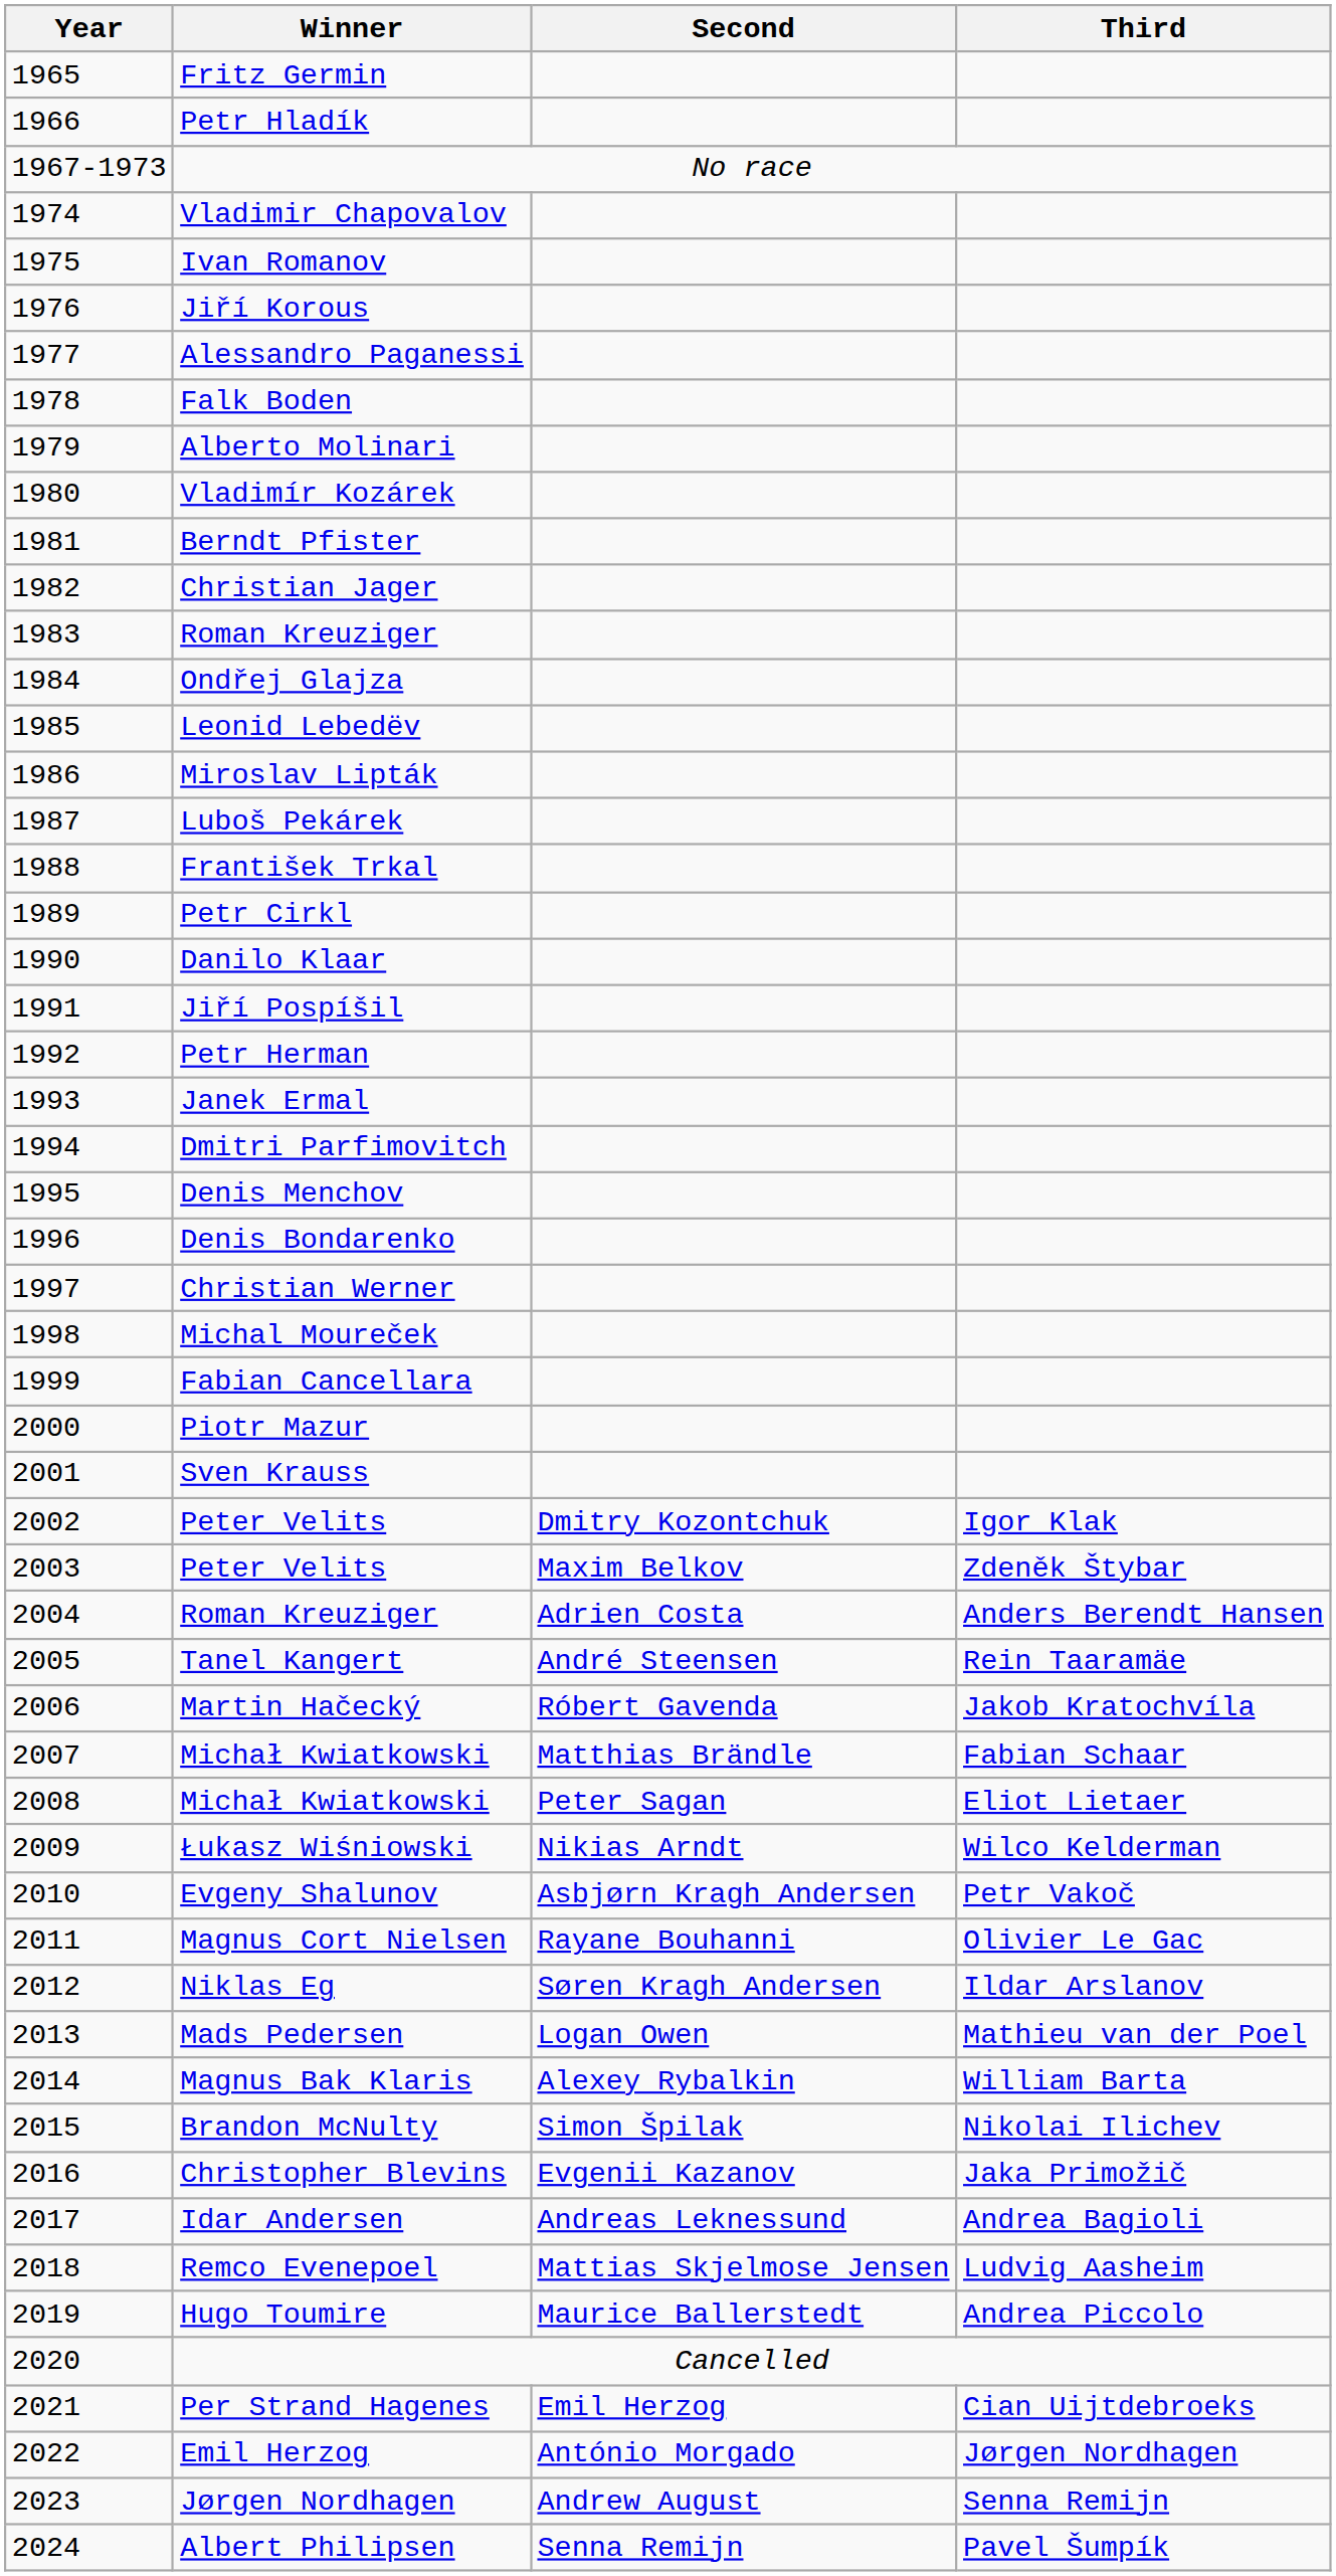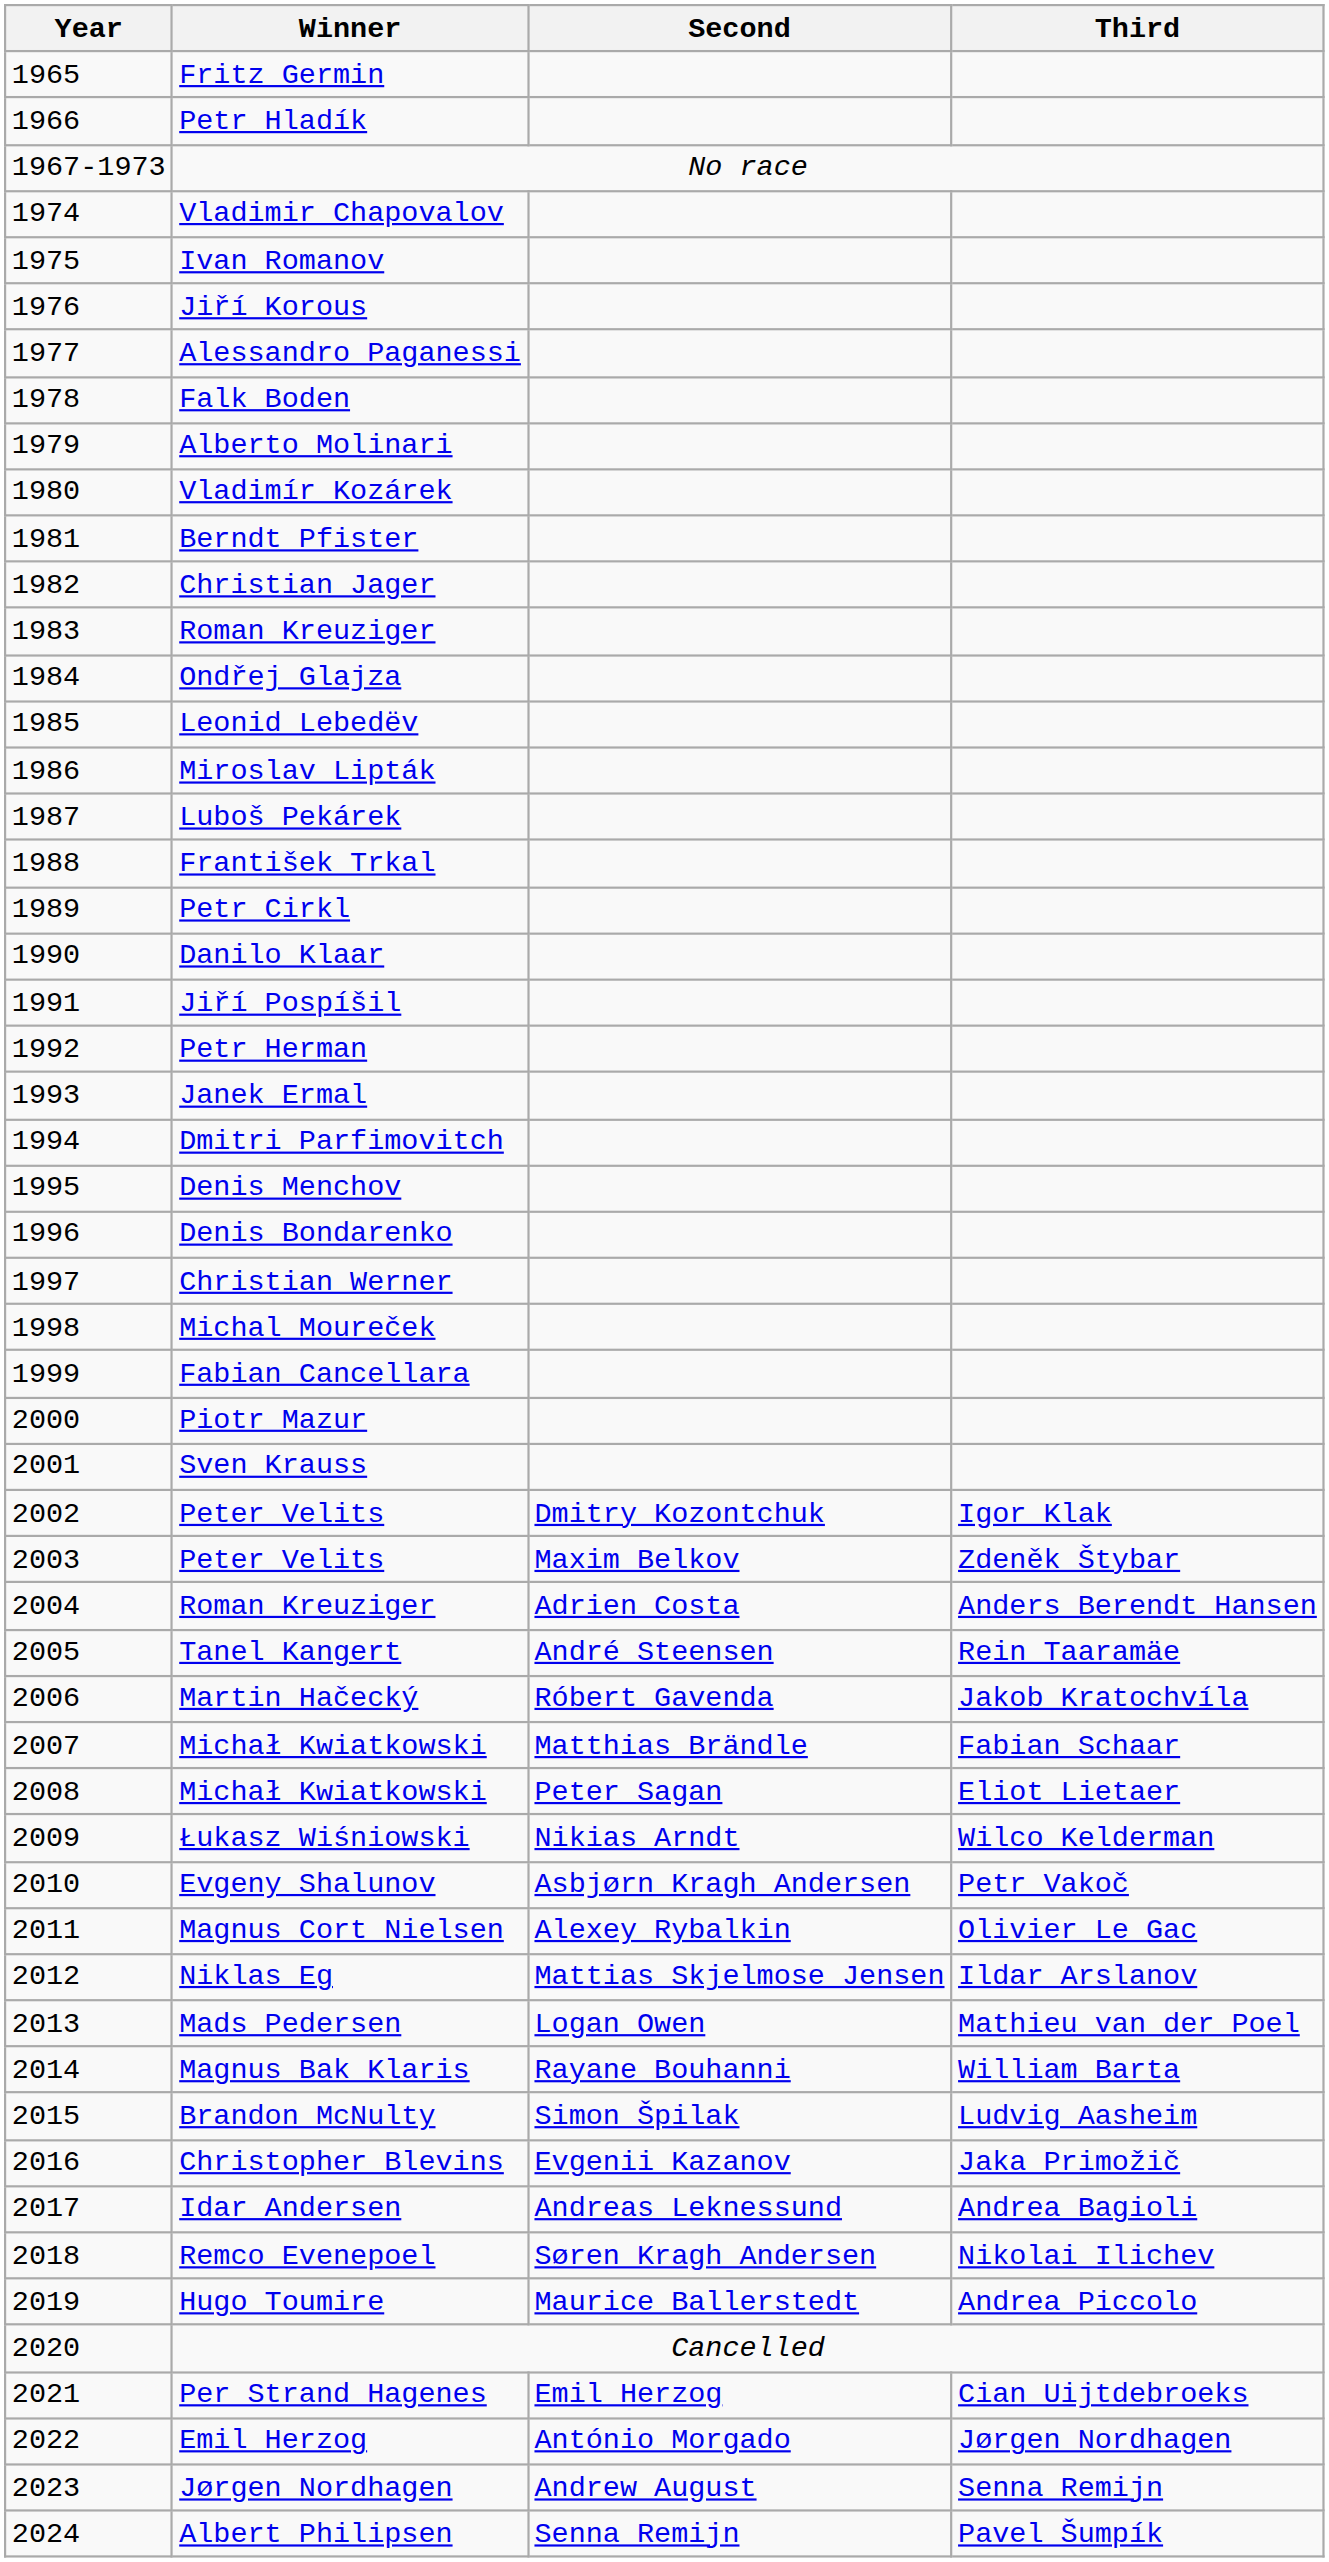 <table class="wikitable">
 <tr>
 <th>Year</th>
 <th>Winner</th>
 <th>Second</th>
 <th>Third</th>
 </tr>
 <tr>
 <td>1965</td>
 <td> <a href='#'>Fritz Germin</a></td>
 <td></td>
 <td></td>
 </tr>
 <tr>
 <td>1966</td>
 <td> <a href='#'>Petr Hladík</a></td>
 <td></td>
 <td></td>
 </tr>
 <tr>
 <td>1967-1973</td>
 <td colspan=3 align=center><em>No race</em></td>
 </tr>
 <tr>
 <td>1974</td>
 <td> <a href='#'>Vladimir Chapovalov</a></td>
 <td></td>
 <td></td>
 </tr>
 <tr>
 <td>1975</td>
 <td> <a href='#'>Ivan Romanov</a></td>
 <td></td>
 <td></td>
 </tr>
 <tr>
 <td>1976</td>
 <td> <a href='#'>Jiří Korous</a></td>
 <td></td>
 <td></td>
 </tr>
 <tr>
 <td>1977</td>
 <td> <a href='#'>Alessandro Paganessi</a></td>
 <td></td>
 <td></td>
 </tr>
 <tr>
 <td>1978</td>
 <td> <a href='#'>Falk Boden</a></td>
 <td></td>
 <td></td>
 </tr>
 <tr>
 <td>1979</td>
 <td> <a href='#'>Alberto Molinari</a></td>
 <td></td>
 <td></td>
 </tr>
 <tr>
 <td>1980</td>
 <td> <a href='#'>Vladimír Kozárek</a></td>
 <td></td>
 <td></td>
 </tr>
 <tr>
 <td>1981</td>
 <td> <a href='#'>Berndt Pfister</a></td>
 <td></td>
 <td></td>
 </tr>
 <tr>
 <td>1982</td>
 <td> <a href='#'>Christian Jager</a></td>
 <td></td>
 <td></td>
 </tr>
 <tr>
 <td>1983</td>
 <td> <a href='#'>Roman Kreuziger</a></td>
 <td></td>
 <td></td>
 </tr>
 <tr>
 <td>1984</td>
 <td> <a href='#'>Ondřej Glajza</a></td>
 <td></td>
 <td></td>
 </tr>
 <tr>
 <td>1985</td>
 <td> <a href='#'>Leonid Lebedëv</a></td>
 <td></td>
 <td></td>
 </tr>
 <tr>
 <td>1986</td>
 <td> <a href='#'>Miroslav Lipták</a></td>
 <td></td>
 <td></td>
 </tr>
 <tr>
 <td>1987</td>
 <td> <a href='#'>Luboš Pekárek</a></td>
 <td></td>
 <td></td>
 </tr>
 <tr>
 <td>1988</td>
 <td> <a href='#'>František Trkal</a></td>
 <td></td>
 <td></td>
 </tr>
 <tr>
 <td>1989</td>
 <td> <a href='#'>Petr Cirkl</a></td>
 <td></td>
 <td></td>
 </tr>
 <tr>
 <td>1990</td>
 <td> <a href='#'>Danilo Klaar</a></td>
 <td></td>
 <td></td>
 </tr>
 <tr>
 <td>1991</td>
 <td> <a href='#'>Jiří Pospíšil</a></td>
 <td></td>
 <td></td>
 </tr>
 <tr>
 <td>1992</td>
 <td> <a href='#'>Petr Herman</a></td>
 <td></td>
 <td></td>
 </tr>
 <tr>
 <td>1993</td>
 <td> <a href='#'>Janek Ermal</a></td>
 <td></td>
 <td></td>
 </tr>
 <tr>
 <td>1994</td>
 <td> <a href='#'>Dmitri Parfimovitch</a></td>
 <td></td>
 <td></td>
 </tr>
 <tr>
 <td>1995</td>
 <td> <a href='#'>Denis Menchov</a></td>
 <td></td>
 <td></td>
 </tr>
 <tr>
 <td>1996</td>
 <td> <a href='#'>Denis Bondarenko</a></td>
 <td></td>
 <td></td>
 </tr>
 <tr>
 <td>1997</td>
 <td> <a href='#'>Christian Werner</a></td>
 <td></td>
 <td></td>
 </tr>
 <tr>
 <td>1998</td>
 <td> <a href='#'>Michal Moureček</a></td>
 <td></td>
 <td></td>
 </tr>
 <tr>
 <td>1999</td>
 <td> <a href='#'>Fabian Cancellara</a></td>
 <td></td>
 <td></td>
 </tr>
 <tr>
 <td>2000</td>
 <td> <a href='#'>Piotr Mazur</a></td>
 <td></td>
 <td></td>
 </tr>
 <tr>
 <td>2001</td>
 <td> <a href='#'>Sven Krauss</a></td>
 <td></td>
 <td></td>
 </tr>
 <tr>
 <td>2002</td>
 <td> <a href='#'>Peter Velits</a></td>
 <td> <a href='#'>Dmitry Kozontchuk</a></td>
 <td> <a href='#'>Igor Klak</a></td>
 </tr>
 <tr>
 <td>2003</td>
 <td> <a href='#'>Peter Velits</a></td>
 <td> <a href='#'>Maxim Belkov</a></td>
 <td> <a href='#'>Zdeněk Štybar</a></td>
 </tr>
 <tr>
 <td>2004</td>
 <td> <a href='#'>Roman Kreuziger</a></td>
 <td> <a href='#'>Adrien Costa</a></td>
 <td> <a href='#'>Anders Berendt Hansen</a></td>
 </tr>
 <tr>
 <td>2005</td>
 <td> <a href='#'>Tanel Kangert</a></td>
 <td> <a href='#'>André Steensen</a></td>
 <td> <a href='#'>Rein Taaramäe</a></td>
 </tr>
 <tr>
 <td>2006</td>
 <td> <a href='#'>Martin Hačecký</a></td>
 <td> <a href='#'>Róbert Gavenda</a></td>
 <td> <a href='#'>Jakob Kratochvíla</a></td>
 </tr>
 <tr>
 <td>2007</td>
 <td> <a href='#'>Michał Kwiatkowski</a></td>
 <td> <a href='#'>Matthias Brändle</a></td>
 <td> <a href='#'>Fabian Schaar</a></td>
 </tr>
 <tr>
 <td>2008</td>
 <td> <a href='#'>Michał Kwiatkowski</a></td>
 <td> <a href='#'>Peter Sagan</a></td>
 <td> <a href='#'>Eliot Lietaer</a></td>
 </tr>
 <tr>
 <td>2009</td>
 <td> <a href='#'>Łukasz Wiśniowski</a></td>
 <td> <a href='#'>Nikias Arndt</a></td>
 <td> <a href='#'>Wilco Kelderman</a></td>
 </tr>
 <tr>
 <td>2010</td>
 <td> <a href='#'>Evgeny Shalunov</a></td>
 <td> <a href='#'>Asbjørn Kragh Andersen</a></td>
 <td> <a href='#'>Petr Vakoč</a></td>
 </tr>
 <tr>
 <td>2011</td>
 <td> <a href='#'>Magnus Cort Nielsen</a></td>
-<td> <a href='#'>Rayane Bouhanni</a></td>
+<td> <a href='#'>Alexey Rybalkin</a></td>
 <td> <a href='#'>Olivier Le Gac</a></td>
 </tr>
 <tr>
 <td>2012</td>
 <td> <a href='#'>Niklas Eg</a></td>
-<td> <a href='#'>Søren Kragh Andersen</a></td>
+<td> <a href='#'>Mattias Skjelmose Jensen</a></td>
 <td> <a href='#'>Ildar Arslanov</a></td>
 </tr>
 <tr>
 <td>2013</td>
 <td> <a href='#'>Mads Pedersen</a></td>
 <td> <a href='#'>Logan Owen</a></td>
 <td> <a href='#'>Mathieu van der Poel</a></td>
 </tr>
 <tr>
 <td>2014</td>
 <td> <a href='#'>Magnus Bak Klaris</a></td>
-<td> <a href='#'>Alexey Rybalkin</a></td>
+<td> <a href='#'>Rayane Bouhanni</a></td>
 <td> <a href='#'>William Barta</a></td>
 </tr>
 <tr>
 <td>2015</td>
 <td> <a href='#'>Brandon McNulty</a></td>
 <td> <a href='#'>Simon Špilak</a></td>
-<td> <a href='#'>Nikolai Ilichev</a></td>
+<td> <a href='#'>Ludvig Aasheim</a></td>
 </tr>
 <tr>
 <td>2016</td>
 <td> <a href='#'>Christopher Blevins</a></td>
 <td> <a href='#'>Evgenii Kazanov</a></td>
 <td> <a href='#'>Jaka Primožič</a></td>
 </tr>
 <tr>
 <td>2017</td>
 <td> <a href='#'>Idar Andersen</a></td>
 <td> <a href='#'>Andreas Leknessund</a></td>
 <td> <a href='#'>Andrea Bagioli</a></td>
 </tr>
 <tr>
 <td>2018</td>
 <td> <a href='#'>Remco Evenepoel</a></td>
-<td> <a href='#'>Mattias Skjelmose Jensen</a></td>
-<td> <a href='#'>Ludvig Aasheim</a></td>
+<td> <a href='#'>Søren Kragh Andersen</a></td>
+<td> <a href='#'>Nikolai Ilichev</a></td>
 </tr>
 <tr>
 <td>2019</td>
 <td> <a href='#'>Hugo Toumire</a></td>
 <td> <a href='#'>Maurice Ballerstedt</a></td>
 <td> <a href='#'>Andrea Piccolo</a></td>
 </tr>
 <tr>
 <td>2020</td>
 <td colspan=3 align=center><em>Cancelled</em></td>
 </tr>
 <tr>
 <td>2021</td>
 <td> <a href='#'>Per Strand Hagenes</a></td>
 <td> <a href='#'>Emil Herzog</a></td>
 <td> <a href='#'>Cian Uijtdebroeks</a></td>
 </tr>
 <tr>
 <td>2022</td>
 <td> <a href='#'>Emil Herzog</a></td>
 <td> <a href='#'>António Morgado</a></td>
 <td> <a href='#'>Jørgen Nordhagen</a></td>
 </tr>
 <tr>
 <td>2023</td>
 <td> <a href='#'>Jørgen Nordhagen</a></td>
 <td> <a href='#'>Andrew August</a></td>
 <td> <a href='#'>Senna Remijn</a></td>
 </tr>
 <tr>
 <td>2024</td>
 <td> <a href='#'>Albert Philipsen</a></td>
 <td> <a href='#'>Senna Remijn</a></td>
 <td> <a href='#'>Pavel Šumpík</a></td>
 </tr>
 </table>
